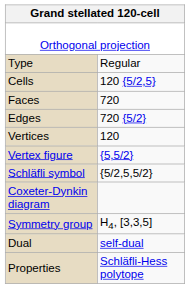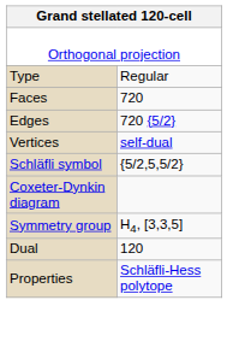 <table class="wikitable" align="right" style="margin-left:10px" width="250">
 <tr>
 <th bgcolor=#e7dcc3 colspan=2>Grand stellated 120-cell</th>
 </tr>
 <tr>
 <td bgcolor=#ffffff align=center colspan=2><br><a href='#'>Orthogonal projection</a></td>
 </tr>
 <tr>
 <td bgcolor=#e7dcc3>Type</td>
 <td>Regular</td>
 </tr>
 <tr>
-<td bgcolor=#e7dcc3>Cells</td>
-<td>120 <a href='#'>{5/2,5}</a></td>
-</tr>
-<tr>
 <td bgcolor=#e7dcc3>Faces</td>
 <td>720</td>
 </tr>
 <tr>
 <td bgcolor=#e7dcc3>Edges</td>
 <td>720 <a href='#'>{5/2}</a></td>
 </tr>
 <tr>
 <td bgcolor=#e7dcc3>Vertices</td>
-<td>120</td>
-</tr>
-<tr>
-<td bgcolor=#e7dcc3><a href='#'>Vertex figure</a></td>
-<td><a href='#'>{5,5/2}</a></td>
+<td><a href='#'>self-dual</a></td>
 </tr>
 <tr>
 <td bgcolor=#e7dcc3><a href='#'>Schläfli symbol</a></td>
 <td>{5/2,5,5/2}</td>
 </tr>
 <tr>
 <td bgcolor=#e7dcc3><a href='#'>Coxeter-Dynkin diagram</a></td>
 <td></td>
 </tr>
 <tr>
 <td bgcolor=#e7dcc3><a href='#'>Symmetry group</a></td>
 <td>H<sub>4</sub>, [3,3,5]</td>
 </tr>
 <tr>
 <td bgcolor=#e7dcc3>Dual</td>
-<td><a href='#'>self-dual</a></td>
+<td>120</td>
 </tr>
 <tr>
 <td bgcolor=#e7dcc3>Properties</td>
 <td><a href='#'>Schläfli-Hess polytope</a></td>
 </tr>
 </table>
